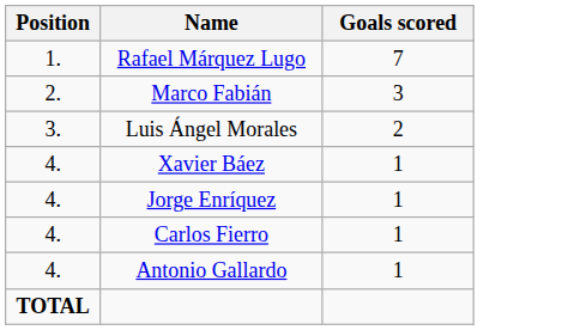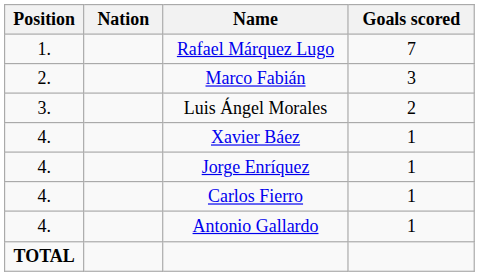 <table class="wikitable" style="font-size: 95%; text-align: center;">
 <tr>
 <th width=60>Position</th>
+<th width=60>Nation</th>
 <th width=150>Name</th>
 <th width=100>Goals scored</th>
 </tr>
 <tr>
 <td>1.</td>
+<td></td>
 <td><a href='#'>Rafael Márquez Lugo</a></td>
 <td>7</td>
 </tr>
 <tr>
 <td>2.</td>
+<td></td>
 <td><a href='#'>Marco Fabián</a></td>
 <td>3</td>
 </tr>
 <tr>
 <td>3.</td>
+<td></td>
 <td>Luis Ángel Morales</td>
 <td>2</td>
 </tr>
 <tr>
 <td>4.</td>
+<td></td>
 <td><a href='#'>Xavier Báez</a></td>
 <td>1</td>
 </tr>
 <tr>
 <td>4.</td>
+<td></td>
 <td><a href='#'>Jorge Enríquez</a></td>
 <td>1</td>
 </tr>
 <tr>
 <td>4.</td>
+<td></td>
 <td><a href='#'>Carlos Fierro</a></td>
 <td>1</td>
 </tr>
 <tr>
 <td>4.</td>
+<td></td>
 <td><a href='#'>Antonio Gallardo</a></td>
 <td>1</td>
 </tr>
 <tr>
 <td><strong>TOTAL</strong></td>
 <td></td>
 <td></td>
+<td></td>
 </tr>
 </table>
